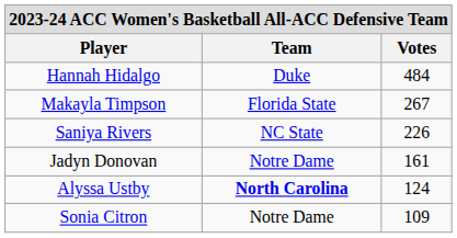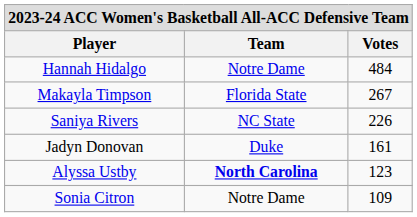 <table class="wikitable" style="white-space:nowrap; font-size:90%; text-align: center;">
 <tr>
 <td colspan="4" style="text-align:center; background:#ddd;"><strong>2023-24 ACC Women's Basketball All-ACC Defensive Team</strong></td>
 </tr>
 <tr>
 <th>Player</th>
 <th>Team</th>
 <th>Votes</th>
 </tr>
 <tr>
 <td><a href='#'>Hannah Hidalgo</a></td>
-<td><a href='#'>Duke</a></td>
+<td><a href='#'>Notre Dame</a></td>
 <td>484</td>
 </tr>
 <tr>
 <td><a href='#'>Makayla Timpson</a></td>
 <td><a href='#'>Florida State</a></td>
 <td>267</td>
 </tr>
 <tr>
 <td><a href='#'>Saniya Rivers</a></td>
 <td><a href='#'>NC State</a></td>
 <td>226</td>
 </tr>
 <tr>
 <td>Jadyn Donovan</td>
-<td><a href='#'>Notre Dame</a></td>
+<td><a href='#'>Duke</a></td>
 <td>161</td>
 </tr>
 <tr>
 <td><a href='#'>Alyssa Ustby</a></td>
 <td><strong><a href='#'>North Carolina</a></strong></td>
-<td>124</td>
+<td>123</td>
 </tr>
 <tr>
 <td><a href='#'>Sonia Citron</a></td>
 <td>Notre Dame</td>
 <td>109</td>
 </tr>
 </table>
